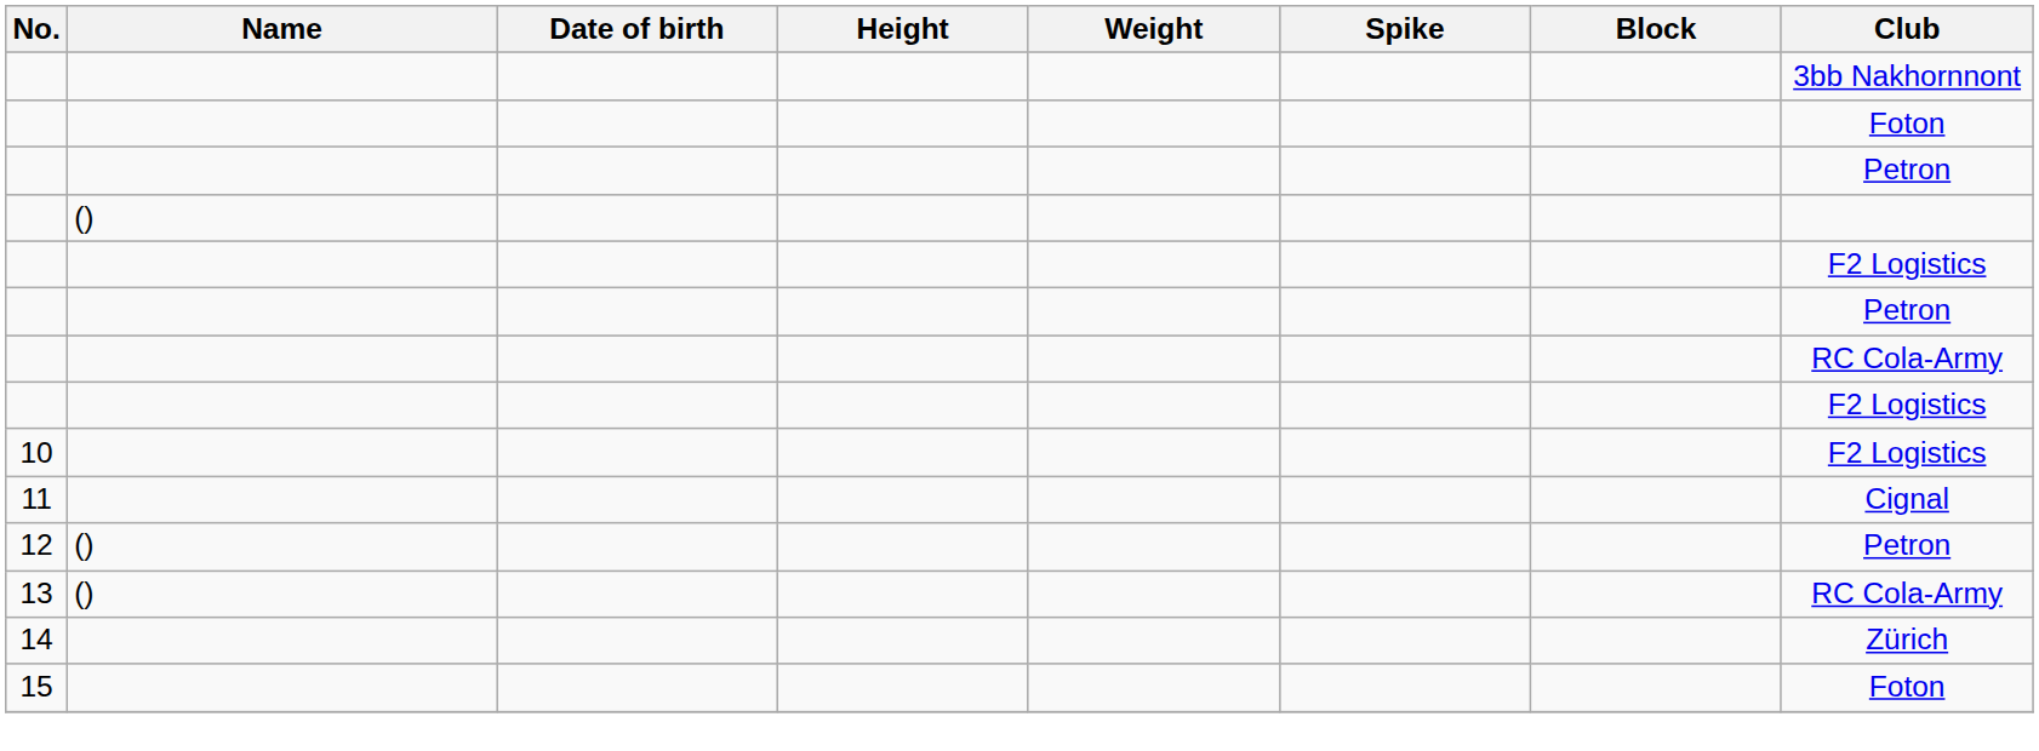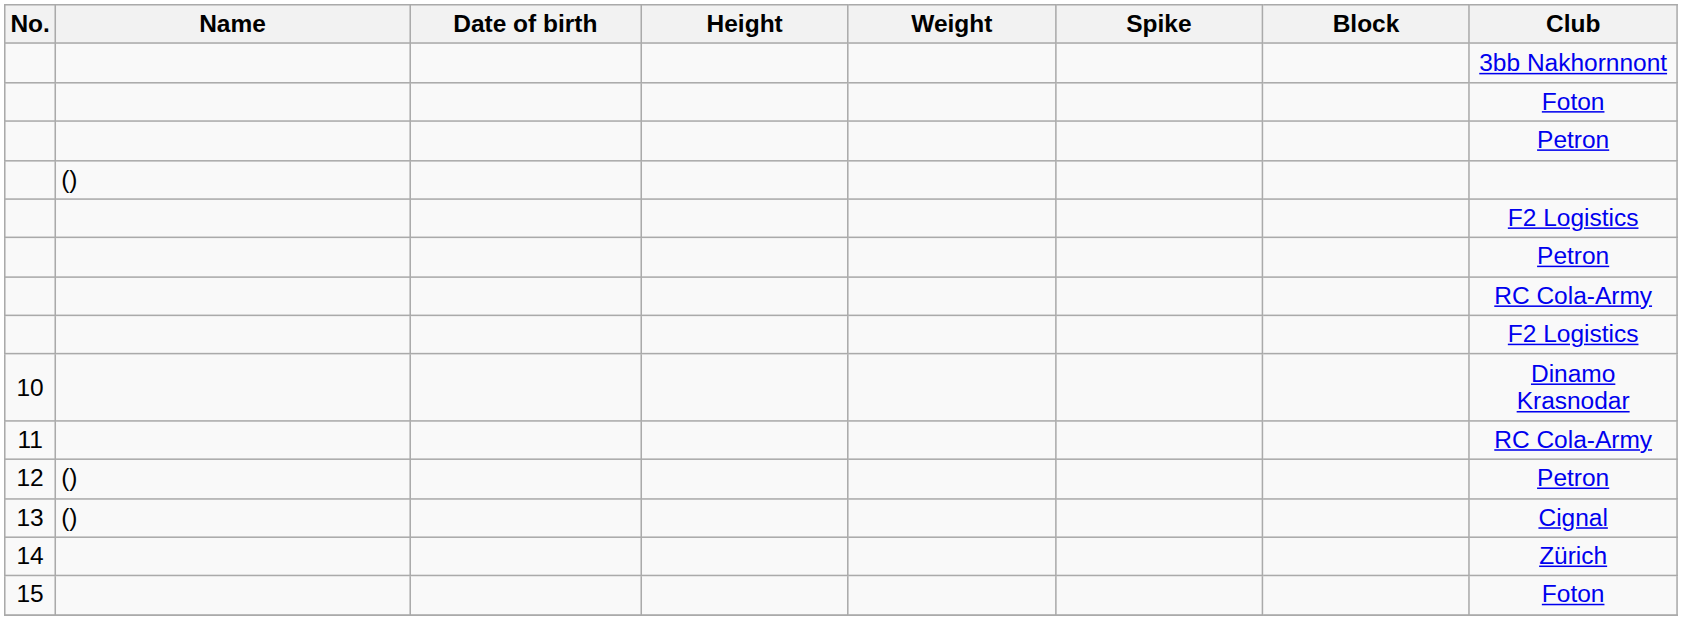 <table class="wikitable sortable" style="font-size:100%; text-align:center;">
 <tr>
 <th>No.</th>
 <th style="width:14em">Name</th>
 <th style="width:9em">Date of birth</th>
 <th style="width:8em">Height</th>
 <th style="width:8em">Weight</th>
 <th style="width:8em">Spike</th>
 <th style="width:8em">Block</th>
 <th style="width:8em">Club</th>
 </tr>
 <tr>
 <td></td>
 <td align=left> </td>
 <td align=right></td>
 <td></td>
 <td></td>
 <td></td>
 <td></td>
 <td><a href='#'>3bb Nakhornnont</a></td>
 </tr>
 <tr>
 <td></td>
 <td align=left> </td>
 <td align=right></td>
 <td></td>
 <td></td>
 <td></td>
 <td></td>
 <td><a href='#'>Foton</a></td>
 </tr>
 <tr>
 <td></td>
 <td align=left> </td>
 <td align=right></td>
 <td></td>
 <td></td>
 <td></td>
 <td></td>
 <td><a href='#'>Petron</a></td>
 </tr>
 <tr>
 <td></td>
 <td align=left>  ()</td>
 <td align=right></td>
 <td></td>
 <td></td>
 <td></td>
 <td></td>
 <td></td>
 </tr>
 <tr>
 <td></td>
 <td align=left> </td>
 <td align=right></td>
 <td></td>
 <td></td>
 <td></td>
 <td></td>
 <td><a href='#'>F2 Logistics</a></td>
 </tr>
 <tr>
 <td></td>
 <td align=left> </td>
 <td align=right></td>
 <td></td>
 <td></td>
 <td></td>
 <td></td>
 <td><a href='#'>Petron</a></td>
 </tr>
 <tr>
 <td></td>
 <td align=left> </td>
 <td align=right></td>
 <td></td>
 <td></td>
 <td></td>
 <td></td>
 <td><a href='#'>RC Cola-Army</a></td>
 </tr>
 <tr>
 <td></td>
 <td align=left> </td>
 <td align=right></td>
 <td></td>
 <td></td>
 <td></td>
 <td></td>
 <td><a href='#'>F2 Logistics</a></td>
 </tr>
 <tr>
 <td>10</td>
 <td align=left> </td>
 <td align=right></td>
 <td></td>
 <td></td>
 <td></td>
 <td></td>
-<td><a href='#'>F2 Logistics</a></td>
+<td><a href='#'>Dinamo Krasnodar</a></td>
 </tr>
 <tr>
 <td>11</td>
 <td align=left> </td>
 <td align=right></td>
 <td></td>
 <td></td>
 <td></td>
 <td></td>
-<td><a href='#'>Cignal</a></td>
+<td><a href='#'>RC Cola-Army</a></td>
 </tr>
 <tr>
 <td>12</td>
 <td align=left>  ()</td>
 <td align=right></td>
 <td></td>
 <td></td>
 <td></td>
 <td></td>
 <td><a href='#'>Petron</a></td>
 </tr>
 <tr>
 <td>13</td>
 <td align=left>  ()</td>
 <td align=right></td>
 <td></td>
 <td></td>
 <td></td>
 <td></td>
-<td><a href='#'>RC Cola-Army</a></td>
+<td><a href='#'>Cignal</a></td>
 </tr>
 <tr>
 <td>14</td>
 <td align=left> </td>
 <td align=right></td>
 <td></td>
 <td></td>
 <td></td>
 <td></td>
 <td><a href='#'>Zürich</a></td>
 </tr>
 <tr>
 <td>15</td>
 <td align=left> </td>
 <td align=right></td>
 <td></td>
 <td></td>
 <td></td>
 <td></td>
 <td><a href='#'>Foton</a></td>
 </tr>
 <tr>
 </tr>
 </table>
